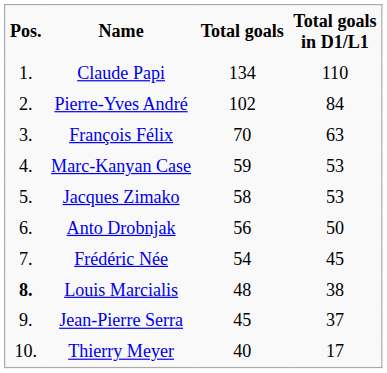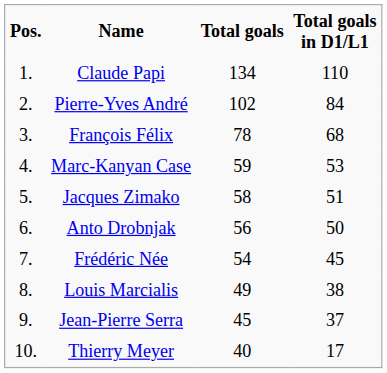 <table class= border="2" cellpadding="4" cellspacing="0" style="text-align:center; margin: 1em 1em 1em 0; background: #f9f9f9; border:1px #aaa solid; border-collapse: collapse; font-size: 95%;">
 <tr>
 <th>Pos.</th>
 <th>Name</th>
 <th>Total goals</th>
 <th>Total goals<br>in D1/L1</th>
 </tr>
 <tr>
 <td>1.</td>
 <td><a href='#'>Claude Papi</a></td>
 <td>134</td>
 <td>110</td>
 </tr>
 <tr>
 <td>2.</td>
 <td><a href='#'>Pierre-Yves André</a></td>
 <td>102</td>
 <td>84</td>
 </tr>
 <tr>
 <td>3.</td>
 <td><a href='#'>François Félix</a></td>
-<td>70</td>
-<td>63</td>
+<td>78</td>
+<td>68</td>
 </tr>
 <tr>
 <td>4.</td>
 <td><a href='#'>Marc-Kanyan Case</a></td>
 <td>59</td>
 <td>53</td>
 </tr>
 <tr>
 <td>5.</td>
 <td><a href='#'>Jacques Zimako</a></td>
 <td>58</td>
-<td>53</td>
+<td>51</td>
 </tr>
 <tr>
 <td>6.</td>
 <td><a href='#'>Anto Drobnjak</a></td>
 <td>56</td>
 <td>50</td>
 </tr>
 <tr>
 <td>7.</td>
 <td><a href='#'>Frédéric Née</a></td>
 <td>54</td>
 <td>45</td>
 </tr>
 <tr>
-<td><strong>8.</strong></td>
+<td>8.</td>
 <td><a href='#'>Louis Marcialis</a></td>
-<td>48</td>
+<td>49</td>
 <td>38</td>
 </tr>
 <tr>
 <td>9.</td>
 <td><a href='#'>Jean-Pierre Serra</a></td>
 <td>45</td>
 <td>37</td>
 </tr>
 <tr>
 <td>10.</td>
 <td><a href='#'>Thierry Meyer</a></td>
 <td>40</td>
 <td>17</td>
 </tr>
 <tr>
 </tr>
 </table>
